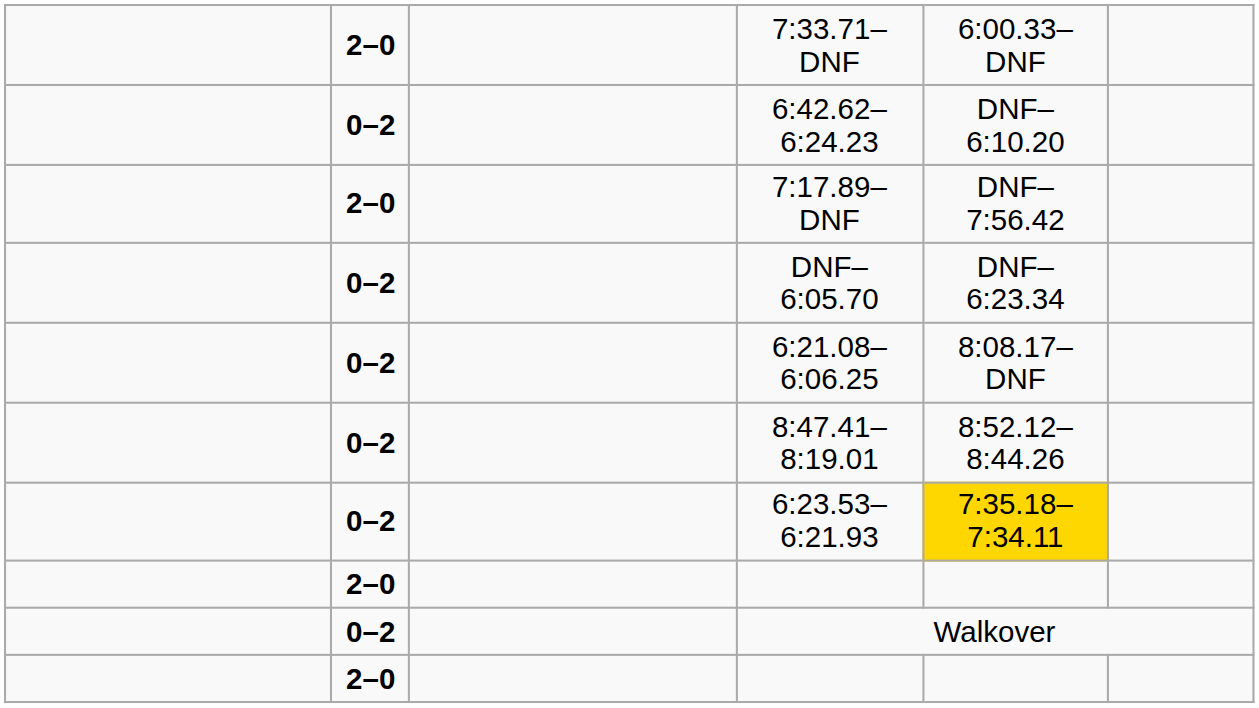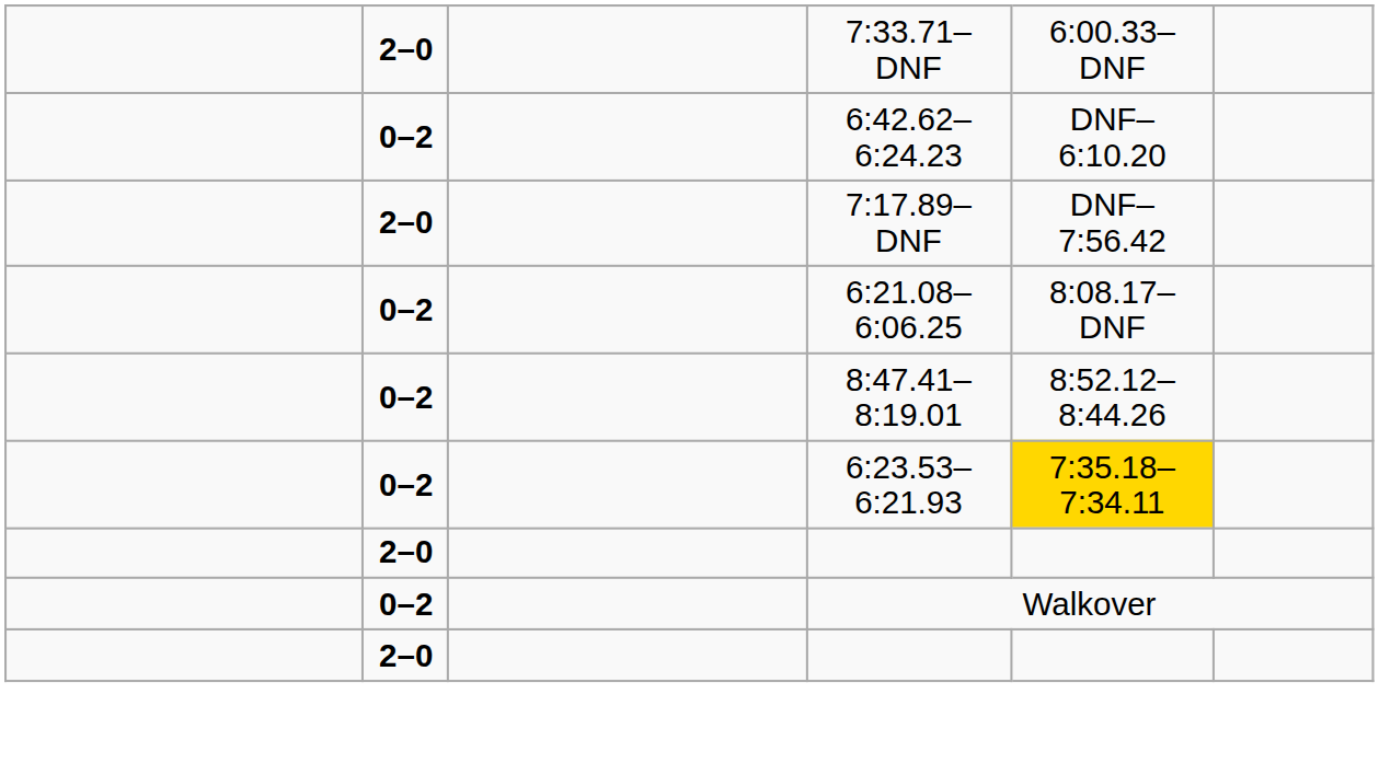 <table class="wikitable" style="text-align: center; font-size:90% ">
 <tr>
 <td align=left width="240"><strong></strong></td>
 <td align=center width="40"><strong>2–0</strong></td>
 <td align=left width="240"></td>
 <td width=100>7:33.71–DNF</td>
 <td width=100>6:00.33–DNF</td>
 <td width=100></td>
 </tr>
 <tr>
 <td align=left></td>
 <td align=center><strong>0–2</strong></td>
 <td align=left><strong></strong></td>
 <td>6:42.62–6:24.23</td>
 <td>DNF–6:10.20</td>
 <td></td>
 </tr>
 <tr>
 <td align=left><strong></strong></td>
 <td align=center><strong>2–0</strong></td>
 <td align=left></td>
 <td>7:17.89–DNF</td>
 <td>DNF–7:56.42</td>
-<td></td>
-</tr>
-<tr>
-<td align=left></td>
-<td align=center><strong>0–2</strong></td>
-<td align=left><strong></strong></td>
-<td>DNF–6:05.70</td>
-<td>DNF–6:23.34</td>
 <td></td>
 </tr>
 <tr>
 <td align=left></td>
 <td align=center><strong>0–2</strong></td>
 <td align=left><strong></strong></td>
 <td>6:21.08–6:06.25</td>
 <td>8:08.17–DNF</td>
 <td></td>
 </tr>
 <tr>
 <td align=left></td>
 <td align=center><strong>0–2</strong></td>
 <td align=left><strong></strong></td>
 <td>8:47.41–8:19.01</td>
 <td>8:52.12–8:44.26</td>
 <td></td>
 </tr>
 <tr>
 <td align=left></td>
 <td align=center><strong>0–2</strong></td>
 <td align=left><strong></strong></td>
 <td>6:23.53–6:21.93</td>
 <td style="background: gold;">7:35.18–7:34.11</td>
 <td></td>
 </tr>
 <tr>
 <td align=left><strong></strong></td>
 <td align=center><strong>2–0</strong></td>
 <td align=left></td>
 <td></td>
 <td></td>
 <td></td>
 </tr>
 <tr>
 <td align=left></td>
 <td align=center><strong>0–2</strong></td>
 <td align=left><strong></strong></td>
 <td colspan=3>Walkover</td>
 </tr>
 <tr>
 <td align=left><strong></strong></td>
 <td align=center><strong>2–0</strong></td>
 <td align=left></td>
 <td></td>
 <td></td>
 <td></td>
 </tr>
 </table>
